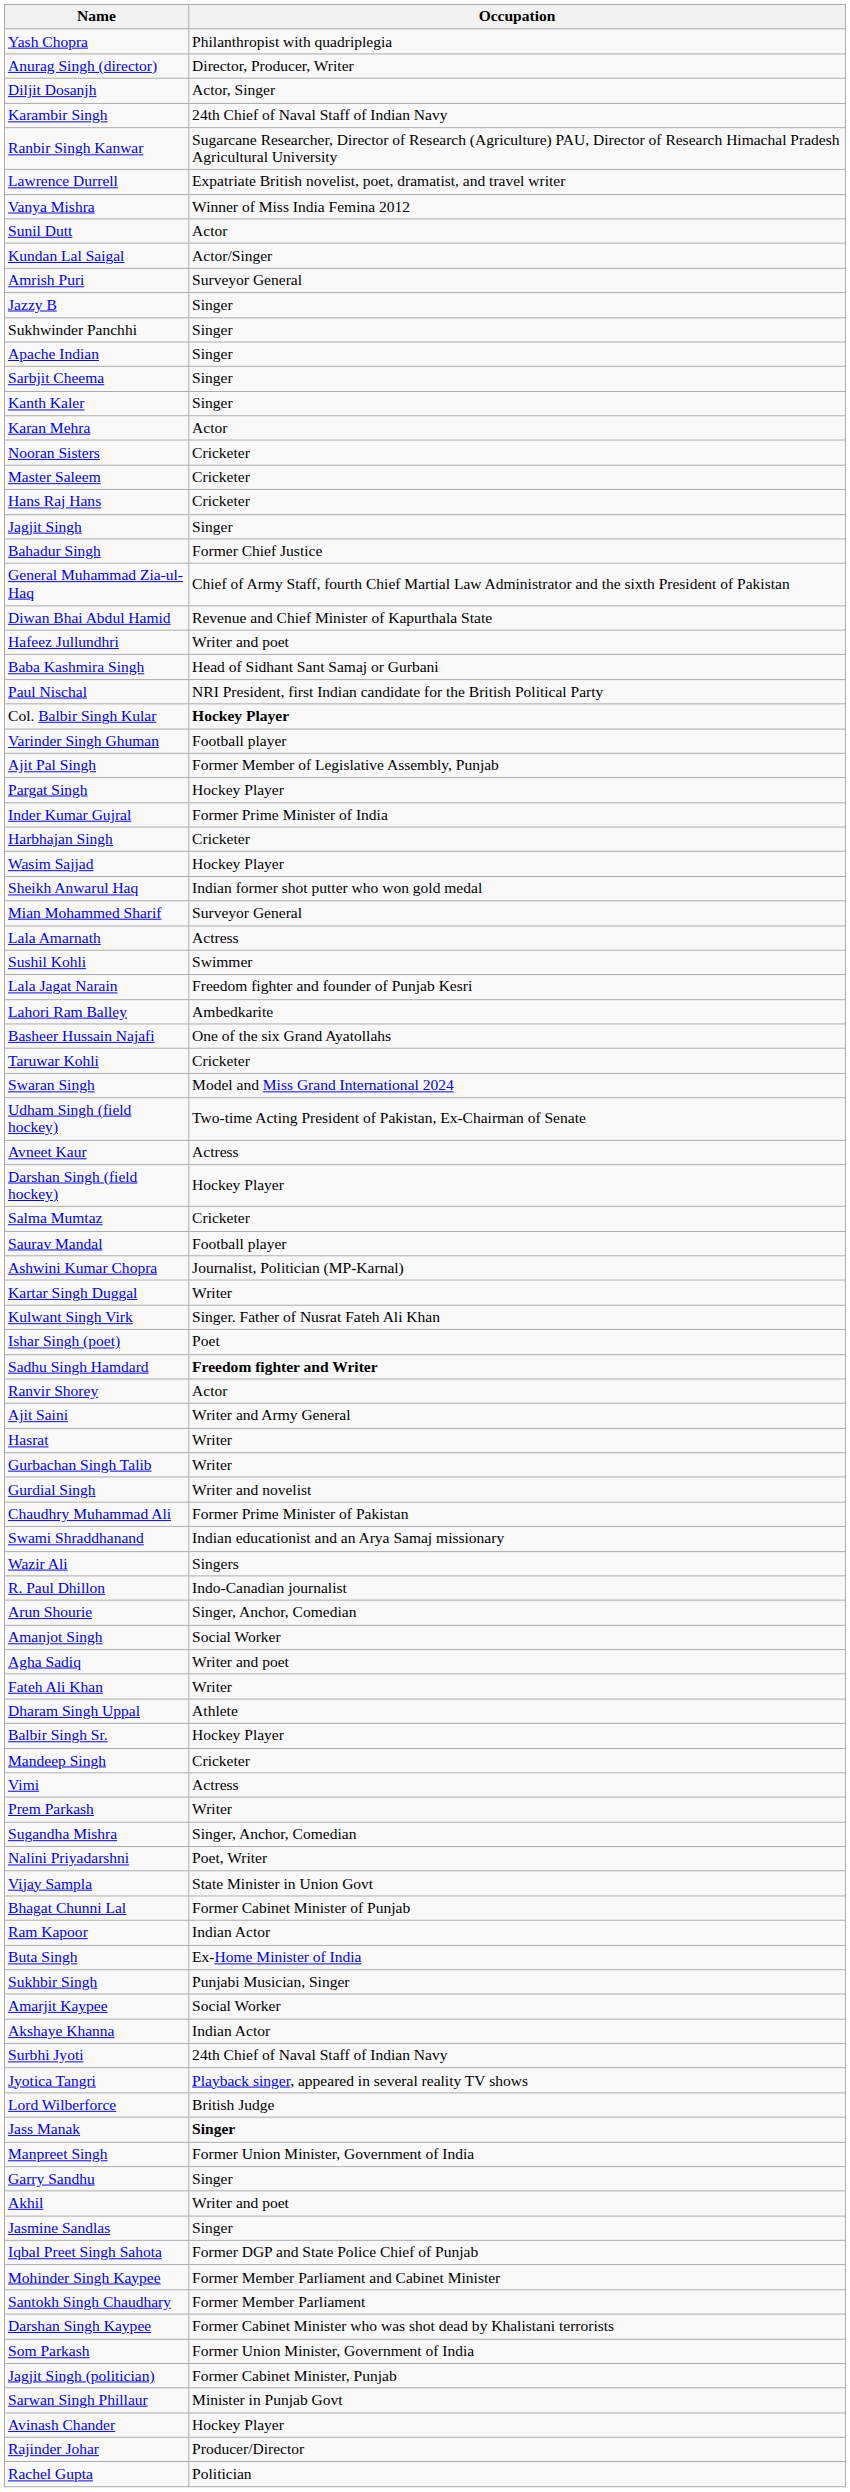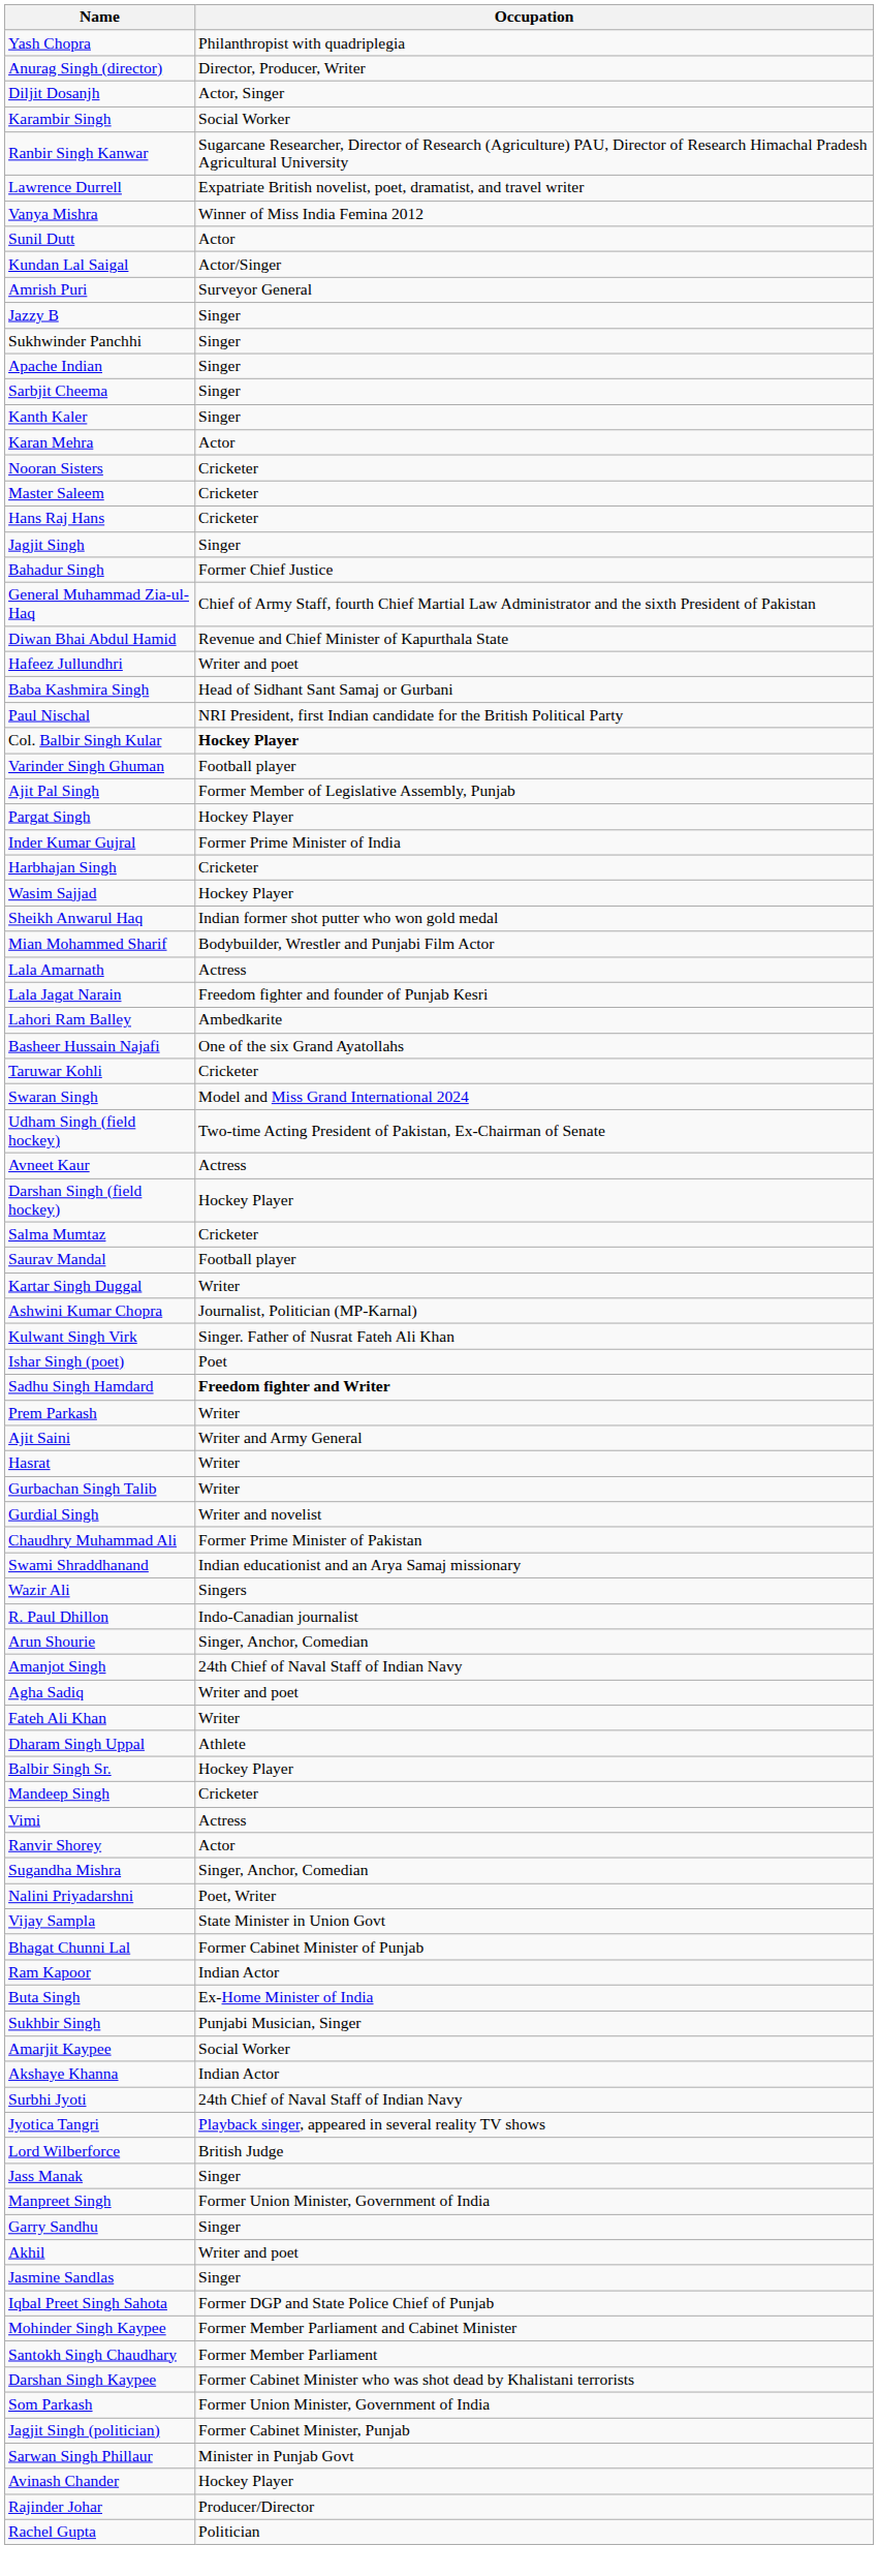 <table class="wikitable sortable">
 <tr>
 <th>Name</th>
 <th>Occupation</th>
 </tr>
 <tr>
 <td><a href='#'>Yash Chopra</a></td>
 <td>Philanthropist with quadriplegia</td>
 </tr>
 <tr>
 <td><a href='#'>Anurag Singh (director)</a></td>
 <td>Director, Producer, Writer</td>
 </tr>
 <tr>
 <td><a href='#'>Diljit Dosanjh</a></td>
 <td>Actor, Singer</td>
 </tr>
 <tr>
 <td><a href='#'>Karambir Singh</a></td>
-<td>24th Chief of Naval Staff of Indian Navy</td>
+<td>Social Worker</td>
 </tr>
 <tr>
 <td><a href='#'>Ranbir Singh Kanwar</a></td>
 <td>Sugarcane Researcher, Director of Research (Agriculture) PAU, Director of Research Himachal Pradesh Agricultural University</td>
 </tr>
 <tr>
 <td><a href='#'>Lawrence Durrell</a></td>
 <td>Expatriate British novelist, poet, dramatist, and travel writer</td>
 </tr>
 <tr>
 <td><a href='#'>Vanya Mishra</a></td>
 <td>Winner of Miss India Femina 2012</td>
 </tr>
 <tr>
 <td><a href='#'>Sunil Dutt</a></td>
 <td>Actor</td>
 </tr>
 <tr>
 <td><a href='#'>Kundan Lal Saigal</a></td>
 <td>Actor/Singer</td>
 </tr>
 <tr>
 <td><a href='#'>Amrish Puri</a></td>
 <td>Surveyor General</td>
 </tr>
 <tr>
 <td><a href='#'>Jazzy B</a></td>
 <td>Singer</td>
 </tr>
 <tr>
 <td>Sukhwinder Panchhi</td>
 <td>Singer</td>
 </tr>
 <tr>
 <td><a href='#'>Apache Indian</a></td>
 <td>Singer</td>
 </tr>
 <tr>
 <td><a href='#'>Sarbjit Cheema</a></td>
 <td>Singer</td>
 </tr>
 <tr>
 <td><a href='#'>Kanth Kaler</a></td>
 <td>Singer</td>
 </tr>
 <tr>
 <td><a href='#'>Karan Mehra</a></td>
 <td>Actor</td>
 </tr>
 <tr>
 <td><a href='#'>Nooran Sisters</a></td>
 <td>Cricketer</td>
 </tr>
 <tr>
 <td><a href='#'>Master Saleem</a></td>
 <td>Cricketer</td>
 </tr>
 <tr>
 <td><a href='#'>Hans Raj Hans</a></td>
 <td>Cricketer</td>
 </tr>
 <tr>
 <td><a href='#'>Jagjit Singh</a></td>
 <td>Singer</td>
 </tr>
 <tr>
 <td><a href='#'>Bahadur Singh</a></td>
 <td>Former Chief Justice</td>
 </tr>
 <tr>
 <td><a href='#'>General Muhammad Zia-ul-Haq</a></td>
 <td>Chief of Army Staff, fourth Chief Martial Law Administrator and the sixth President of Pakistan</td>
 </tr>
 <tr>
 <td><a href='#'>Diwan Bhai Abdul Hamid</a></td>
 <td>Revenue and Chief Minister of Kapurthala State</td>
 </tr>
 <tr>
 <td><a href='#'>Hafeez Jullundhri</a></td>
 <td>Writer and poet</td>
 </tr>
 <tr>
 <td><a href='#'>Baba Kashmira Singh</a></td>
 <td>Head of Sidhant Sant Samaj or Gurbani</td>
 </tr>
 <tr>
 <td><a href='#'>Paul Nischal</a></td>
 <td>NRI President, first Indian candidate for the British Political Party</td>
 </tr>
 <tr>
 <td>Col. <a href='#'>Balbir Singh Kular</a></td>
 <td><strong>Hockey Player</strong></td>
 </tr>
 <tr>
 <td><a href='#'>Varinder Singh Ghuman</a></td>
 <td>Football player</td>
 </tr>
 <tr>
 <td><a href='#'>Ajit Pal Singh</a></td>
 <td>Former Member of Legislative Assembly, Punjab</td>
 </tr>
 <tr>
 <td><a href='#'>Pargat Singh</a></td>
 <td>Hockey Player</td>
 </tr>
 <tr>
 <td><a href='#'>Inder Kumar Gujral</a></td>
 <td>Former Prime Minister of India</td>
 </tr>
 <tr>
 <td><a href='#'>Harbhajan Singh</a></td>
 <td>Cricketer</td>
 </tr>
 <tr>
 <td><a href='#'>Wasim Sajjad</a></td>
 <td>Hockey Player</td>
 </tr>
 <tr>
 <td><a href='#'>Sheikh Anwarul Haq</a></td>
 <td>Indian former shot putter who won gold medal</td>
 </tr>
 <tr>
 <td><a href='#'>Mian Mohammed Sharif</a></td>
-<td>Surveyor General</td>
+<td>Bodybuilder, Wrestler and Punjabi Film Actor</td>
 </tr>
 <tr>
 <td><a href='#'>Lala Amarnath</a></td>
 <td>Actress</td>
-</tr>
-<tr>
-<td><a href='#'>Sushil Kohli</a></td>
-<td>Swimmer</td>
 </tr>
 <tr>
 <td><a href='#'>Lala Jagat Narain</a></td>
 <td>Freedom fighter and founder of Punjab Kesri</td>
 </tr>
 <tr>
 <td><a href='#'>Lahori Ram Balley</a></td>
 <td>Ambedkarite</td>
 </tr>
 <tr>
 <td><a href='#'>Basheer Hussain Najafi</a></td>
 <td>One of the six Grand Ayatollahs</td>
 </tr>
 <tr>
 <td><a href='#'>Taruwar Kohli</a></td>
 <td>Cricketer</td>
 </tr>
 <tr>
 <td><a href='#'>Swaran Singh</a></td>
 <td>Model and <a href='#'>Miss Grand International 2024</a></td>
 </tr>
 <tr>
 <td><a href='#'>Udham Singh (field hockey)</a></td>
 <td>Two-time Acting President of Pakistan, Ex-Chairman of Senate</td>
 </tr>
 <tr>
 <td><a href='#'>Avneet Kaur</a></td>
 <td>Actress</td>
 </tr>
 <tr>
 <td><a href='#'>Darshan Singh (field hockey)</a></td>
 <td>Hockey Player</td>
 </tr>
 <tr>
 <td><a href='#'>Salma Mumtaz</a></td>
 <td>Cricketer</td>
 </tr>
 <tr>
 <td><a href='#'>Saurav Mandal</a></td>
 <td>Football player</td>
 </tr>
 <tr>
+<td><a href='#'>Kartar Singh Duggal</a></td>
+<td>Writer</td>
+</tr>
+<tr>
 <td><a href='#'>Ashwini Kumar Chopra</a></td>
 <td>Journalist, Politician (MP-Karnal)</td>
-</tr>
-<tr>
-<td><a href='#'>Kartar Singh Duggal</a></td>
-<td>Writer</td>
 </tr>
 <tr>
 <td><a href='#'>Kulwant Singh Virk</a></td>
 <td>Singer. Father of Nusrat Fateh Ali Khan</td>
 </tr>
 <tr>
 <td><a href='#'>Ishar Singh (poet)</a></td>
 <td>Poet</td>
 </tr>
 <tr>
 <td><a href='#'>Sadhu Singh Hamdard</a></td>
 <td><strong>Freedom fighter and Writer</strong></td>
 </tr>
 <tr>
-<td><a href='#'>Ranvir Shorey</a></td>
-<td>Actor</td>
+<td><a href='#'>Prem Parkash</a></td>
+<td>Writer</td>
 </tr>
 <tr>
 <td><a href='#'>Ajit Saini</a></td>
 <td>Writer and Army General</td>
 </tr>
 <tr>
 <td><a href='#'>Hasrat</a></td>
 <td>Writer</td>
 </tr>
 <tr>
 <td><a href='#'>Gurbachan Singh Talib</a></td>
 <td>Writer</td>
 </tr>
 <tr>
 <td><a href='#'>Gurdial Singh</a></td>
 <td>Writer and novelist</td>
 </tr>
 <tr>
 <td><a href='#'>Chaudhry Muhammad Ali</a></td>
 <td>Former Prime Minister of Pakistan</td>
 </tr>
 <tr>
 <td><a href='#'>Swami Shraddhanand</a></td>
 <td>Indian educationist and an Arya Samaj missionary</td>
 </tr>
 <tr>
 <td><a href='#'>Wazir Ali</a></td>
 <td>Singers</td>
 </tr>
 <tr>
 <td><a href='#'>R. Paul Dhillon</a></td>
 <td>Indo-Canadian journalist</td>
 </tr>
 <tr>
 <td><a href='#'>Arun Shourie</a></td>
 <td>Singer, Anchor, Comedian</td>
 </tr>
 <tr>
 <td><a href='#'>Amanjot Singh</a></td>
-<td>Social Worker</td>
+<td>24th Chief of Naval Staff of Indian Navy</td>
 </tr>
 <tr>
 <td><a href='#'>Agha Sadiq</a></td>
 <td>Writer and poet</td>
 </tr>
 <tr>
 <td><a href='#'>Fateh Ali Khan</a></td>
 <td>Writer</td>
 </tr>
 <tr>
 <td><a href='#'>Dharam Singh Uppal</a></td>
 <td>Athlete</td>
 </tr>
 <tr>
 <td><a href='#'>Balbir Singh Sr.</a></td>
 <td>Hockey Player</td>
 </tr>
 <tr>
 <td><a href='#'>Mandeep Singh</a></td>
 <td>Cricketer</td>
 </tr>
 <tr>
 <td><a href='#'>Vimi</a></td>
 <td>Actress</td>
 </tr>
 <tr>
-<td><a href='#'>Prem Parkash</a></td>
-<td>Writer</td>
+<td><a href='#'>Ranvir Shorey</a></td>
+<td>Actor</td>
 </tr>
 <tr>
 <td><a href='#'>Sugandha Mishra</a></td>
 <td>Singer, Anchor, Comedian</td>
 </tr>
 <tr>
 <td><a href='#'>Nalini Priyadarshni</a></td>
 <td>Poet, Writer</td>
 </tr>
 <tr>
 <td><a href='#'>Vijay Sampla</a></td>
 <td>State Minister in Union Govt</td>
 </tr>
 <tr>
 <td><a href='#'>Bhagat Chunni Lal</a></td>
 <td>Former Cabinet Minister of Punjab</td>
 </tr>
 <tr>
 <td><a href='#'>Ram Kapoor</a></td>
 <td>Indian Actor</td>
 </tr>
 <tr>
 <td><a href='#'>Buta Singh</a></td>
 <td>Ex-<a href='#'>Home Minister of India</a></td>
 </tr>
 <tr>
 <td><a href='#'>Sukhbir Singh</a></td>
 <td>Punjabi Musician, Singer</td>
 </tr>
 <tr>
 <td><a href='#'>Amarjit Kaypee</a></td>
 <td>Social Worker</td>
 </tr>
 <tr>
 <td><a href='#'>Akshaye Khanna</a></td>
 <td>Indian Actor</td>
 </tr>
 <tr>
 <td><a href='#'>Surbhi Jyoti</a></td>
 <td>24th Chief of Naval Staff of Indian Navy</td>
 </tr>
 <tr>
 <td><a href='#'>Jyotica Tangri</a></td>
 <td><a href='#'>Playback singer</a>, appeared in several reality TV shows</td>
 </tr>
 <tr>
 <td><a href='#'>Lord Wilberforce</a></td>
 <td>British Judge</td>
 </tr>
 <tr>
 <td><a href='#'>Jass Manak</a></td>
-<td><strong>Singer</strong></td>
+<td>Singer</td>
 </tr>
 <tr>
 <td><a href='#'>Manpreet Singh</a></td>
 <td>Former Union Minister, Government of India</td>
 </tr>
 <tr>
 <td><a href='#'>Garry Sandhu</a></td>
 <td>Singer</td>
 </tr>
 <tr>
 <td><a href='#'>Akhil</a></td>
 <td>Writer and poet</td>
 </tr>
 <tr>
 <td><a href='#'>Jasmine Sandlas</a></td>
 <td>Singer</td>
 </tr>
 <tr>
 <td><a href='#'>Iqbal Preet Singh Sahota</a></td>
 <td>Former DGP and State Police Chief of Punjab</td>
 </tr>
 <tr>
 <td><a href='#'>Mohinder Singh Kaypee</a></td>
 <td>Former Member Parliament and Cabinet Minister</td>
 </tr>
 <tr>
 <td><a href='#'>Santokh Singh Chaudhary</a></td>
 <td>Former Member Parliament</td>
 </tr>
 <tr>
 <td><a href='#'>Darshan Singh Kaypee</a></td>
 <td>Former Cabinet Minister who was shot dead by Khalistani terrorists</td>
 </tr>
 <tr>
 <td><a href='#'>Som Parkash</a></td>
 <td>Former Union Minister, Government of India</td>
 </tr>
 <tr>
 <td><a href='#'>Jagjit Singh (politician)</a></td>
 <td>Former Cabinet Minister, Punjab</td>
 </tr>
 <tr>
 <td><a href='#'>Sarwan Singh Phillaur</a></td>
 <td>Minister in Punjab Govt</td>
 </tr>
 <tr>
 <td><a href='#'>Avinash Chander</a></td>
 <td>Hockey Player</td>
 </tr>
 <tr>
 <td><a href='#'>Rajinder Johar</a></td>
 <td>Producer/Director</td>
 </tr>
 <tr>
 <td><a href='#'>Rachel Gupta</a></td>
 <td>Politician</td>
 </tr>
 </table>
